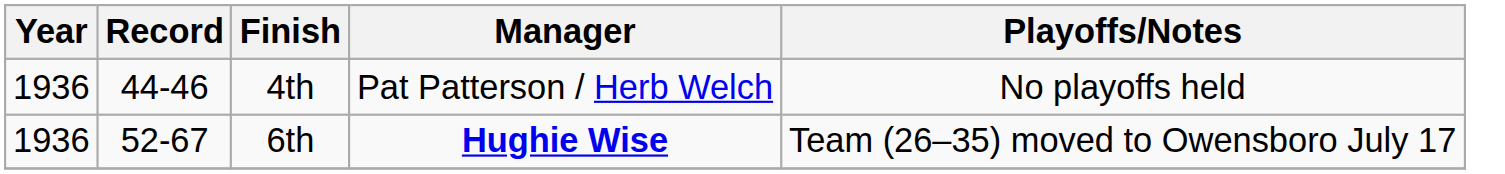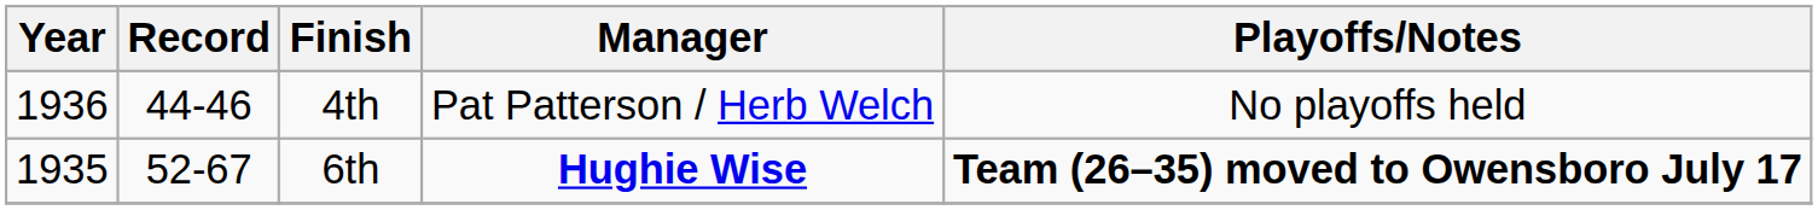 <table class="wikitable" style="text-align:center">
 <tr align=center>
 <th>Year</th>
 <th>Record</th>
 <th>Finish</th>
 <th>Manager</th>
 <th>Playoffs/Notes</th>
 </tr>
 <tr align=center>
 <td>1936</td>
 <td>44-46</td>
 <td>4th</td>
 <td>Pat Patterson / <a href='#'>Herb Welch</a></td>
 <td>No playoffs held</td>
 </tr>
 <tr align=center>
-<td>1936</td>
+<td>1935</td>
 <td>52-67</td>
 <td>6th</td>
 <td><strong><a href='#'>Hughie Wise</a></strong></td>
-<td>Team (26–35) moved to Owensboro July 17</td>
+<td><strong>Team (26–35) moved to Owensboro July 17</strong></td>
 </tr>
 <tr align=center>
 </tr>
 </table>
